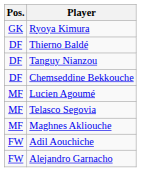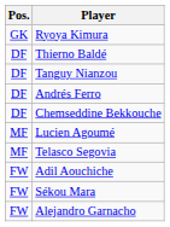 <table class="wikitable">
 <tr>
 <th>Pos.</th>
 <th>Player</th>
 </tr>
 <tr>
 <td style="text-align:center;" rowspan=><a href='#'>GK</a></td>
 <td> <a href='#'>Ryoya Kimura</a></td>
 </tr>
 <tr>
 <td style="text-align:center;" rowspan=><a href='#'>DF</a></td>
 <td> <a href='#'>Thierno Baldé</a></td>
 </tr>
 <tr>
 <td style="text-align:center;" rowspan=><a href='#'>DF</a></td>
 <td> <a href='#'>Tanguy Nianzou</a></td>
 </tr>
 <tr>
 <td style="text-align:center;" rowspan=><a href='#'>DF</a></td>
+<td> <a href='#'>Andrés Ferro</a></td>
+</tr>
+<tr>
+<td style="text-align:center;" rowspan=><a href='#'>DF</a></td>
 <td> <a href='#'>Chemseddine Bekkouche</a></td>
 </tr>
 <tr>
 <td style="text-align:center;" rowspan=><a href='#'>MF</a></td>
 <td> <a href='#'>Lucien Agoumé</a></td>
 </tr>
 <tr>
 <td style="text-align:center;" rowspan=><a href='#'>MF</a></td>
 <td> <a href='#'>Telasco Segovia</a></td>
 </tr>
 <tr>
-<td style="text-align:center;" rowspan=><a href='#'>MF</a></td>
-<td> <a href='#'>Maghnes Akliouche</a></td>
+<td style="text-align:center;" rowspan=><a href='#'>FW</a></td>
+<td> <a href='#'>Adil Aouchiche</a></td>
 </tr>
 <tr>
 <td style="text-align:center;" rowspan=><a href='#'>FW</a></td>
-<td> <a href='#'>Adil Aouchiche</a></td>
+<td> <a href='#'>Sékou Mara</a></td>
 </tr>
 <tr>
 <td style="text-align:center;" rowspan=><a href='#'>FW</a></td>
 <td> <a href='#'>Alejandro Garnacho</a></td>
 </tr>
 </table>
